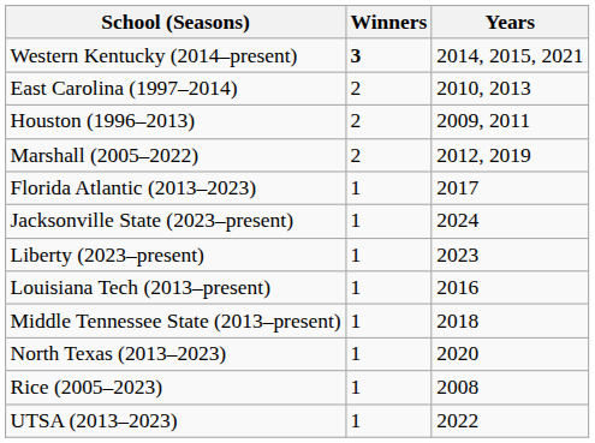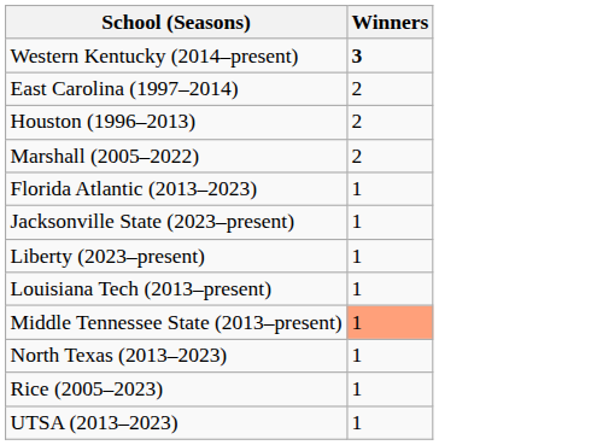 <table class="wikitable">
 <tr>
 <th>School (Seasons)</th>
 <th>Winners</th>
-<th>Years</th>
 </tr>
 <tr>
 <td>Western Kentucky (2014–present)</td>
 <td><strong>3</strong></td>
-<td>2014, 2015, 2021</td>
 </tr>
 <tr>
 <td>East Carolina (1997–2014)</td>
 <td>2</td>
-<td>2010, 2013</td>
 </tr>
 <tr>
 <td>Houston (1996–2013)</td>
 <td>2</td>
-<td>2009, 2011</td>
 </tr>
 <tr>
 <td>Marshall (2005–2022)</td>
 <td>2</td>
-<td>2012, 2019</td>
 </tr>
 <tr>
 <td>Florida Atlantic (2013–2023)</td>
 <td>1</td>
-<td>2017</td>
 </tr>
 <tr>
 <td>Jacksonville State (2023–present)</td>
 <td>1</td>
-<td>2024</td>
 </tr>
 <tr>
 <td>Liberty (2023–present)</td>
 <td>1</td>
-<td>2023</td>
 </tr>
 <tr>
 <td>Louisiana Tech (2013–present)</td>
 <td>1</td>
-<td>2016</td>
 </tr>
 <tr>
 <td>Middle Tennessee State (2013–present)</td>
-<td>1</td>
-<td>2018</td>
+<td style="background: lightsalmon;">1</td>
 </tr>
 <tr>
 <td>North Texas (2013–2023)</td>
 <td>1</td>
-<td>2020</td>
 </tr>
 <tr>
 <td>Rice (2005–2023)</td>
 <td>1</td>
-<td>2008</td>
 </tr>
 <tr>
 <td>UTSA (2013–2023)</td>
 <td>1</td>
-<td>2022</td>
 </tr>
 </table>
